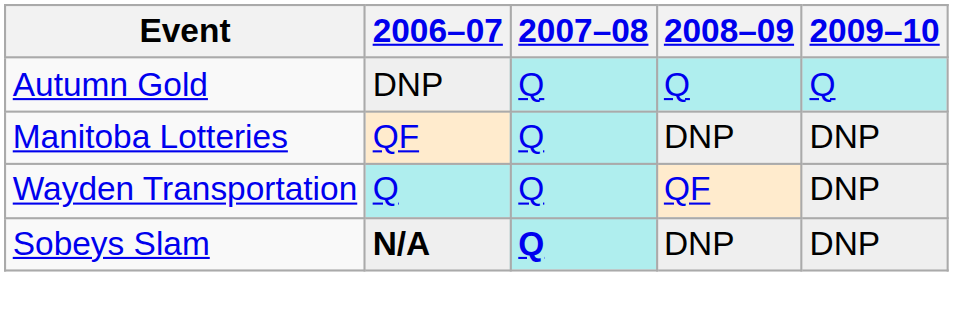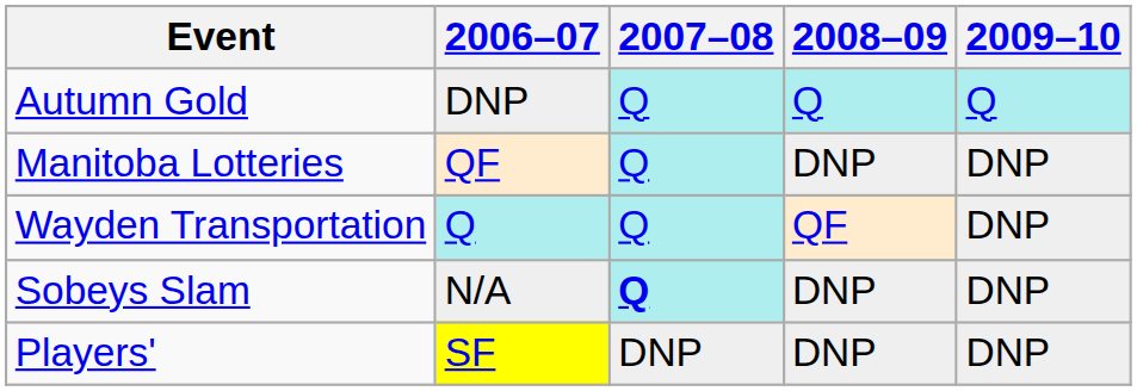 <table class="wikitable" border="1">
 <tr>
 <th>Event</th>
 <th><a href='#'>2006–07</a></th>
 <th><a href='#'>2007–08</a></th>
 <th><a href='#'>2008–09</a></th>
 <th><a href='#'>2009–10</a></th>
 </tr>
 <tr>
 <td><a href='#'>Autumn Gold</a></td>
 <td style="background:#EFEFEF;">DNP</td>
 <td style="background:#afeeee;"><a href='#'>Q</a></td>
 <td style="background:#afeeee;"><a href='#'>Q</a></td>
 <td style="background:#afeeee;"><a href='#'>Q</a></td>
 </tr>
 <tr>
 <td><a href='#'>Manitoba Lotteries</a></td>
 <td style="background:#ffebcd;"><a href='#'>QF</a></td>
 <td style="background:#afeeee;"><a href='#'>Q</a></td>
 <td style="background:#EFEFEF;">DNP</td>
 <td style="background:#EFEFEF;">DNP</td>
 </tr>
 <tr>
 <td><a href='#'>Wayden Transportation</a></td>
 <td style="background:#afeeee;"><a href='#'>Q</a></td>
 <td style="background:#afeeee;"><a href='#'>Q</a></td>
 <td style="background:#ffebcd;"><a href='#'>QF</a></td>
 <td style="background:#EFEFEF;">DNP</td>
 </tr>
 <tr>
 <td><a href='#'>Sobeys Slam</a></td>
-<td style="background:#EFEFEF;"><strong>N/A</strong></td>
+<td style="background:#EFEFEF;">N/A</td>
 <td style="background:#afeeee;"><strong><a href='#'>Q</a></strong></td>
 <td style="background:#EFEFEF;">DNP</td>
 <td style="background:#EFEFEF;">DNP</td>
 </tr>
+<tr>
+<td><a href='#'>Players'</a></td>
+<td style="background:yellow;"><a href='#'>SF</a></td>
+<td style="background:#EFEFEF;">DNP</td>
+<td style="background:#EFEFEF;">DNP</td>
+<td style="background:#EFEFEF;">DNP</td>
+</tr>
 </table>
